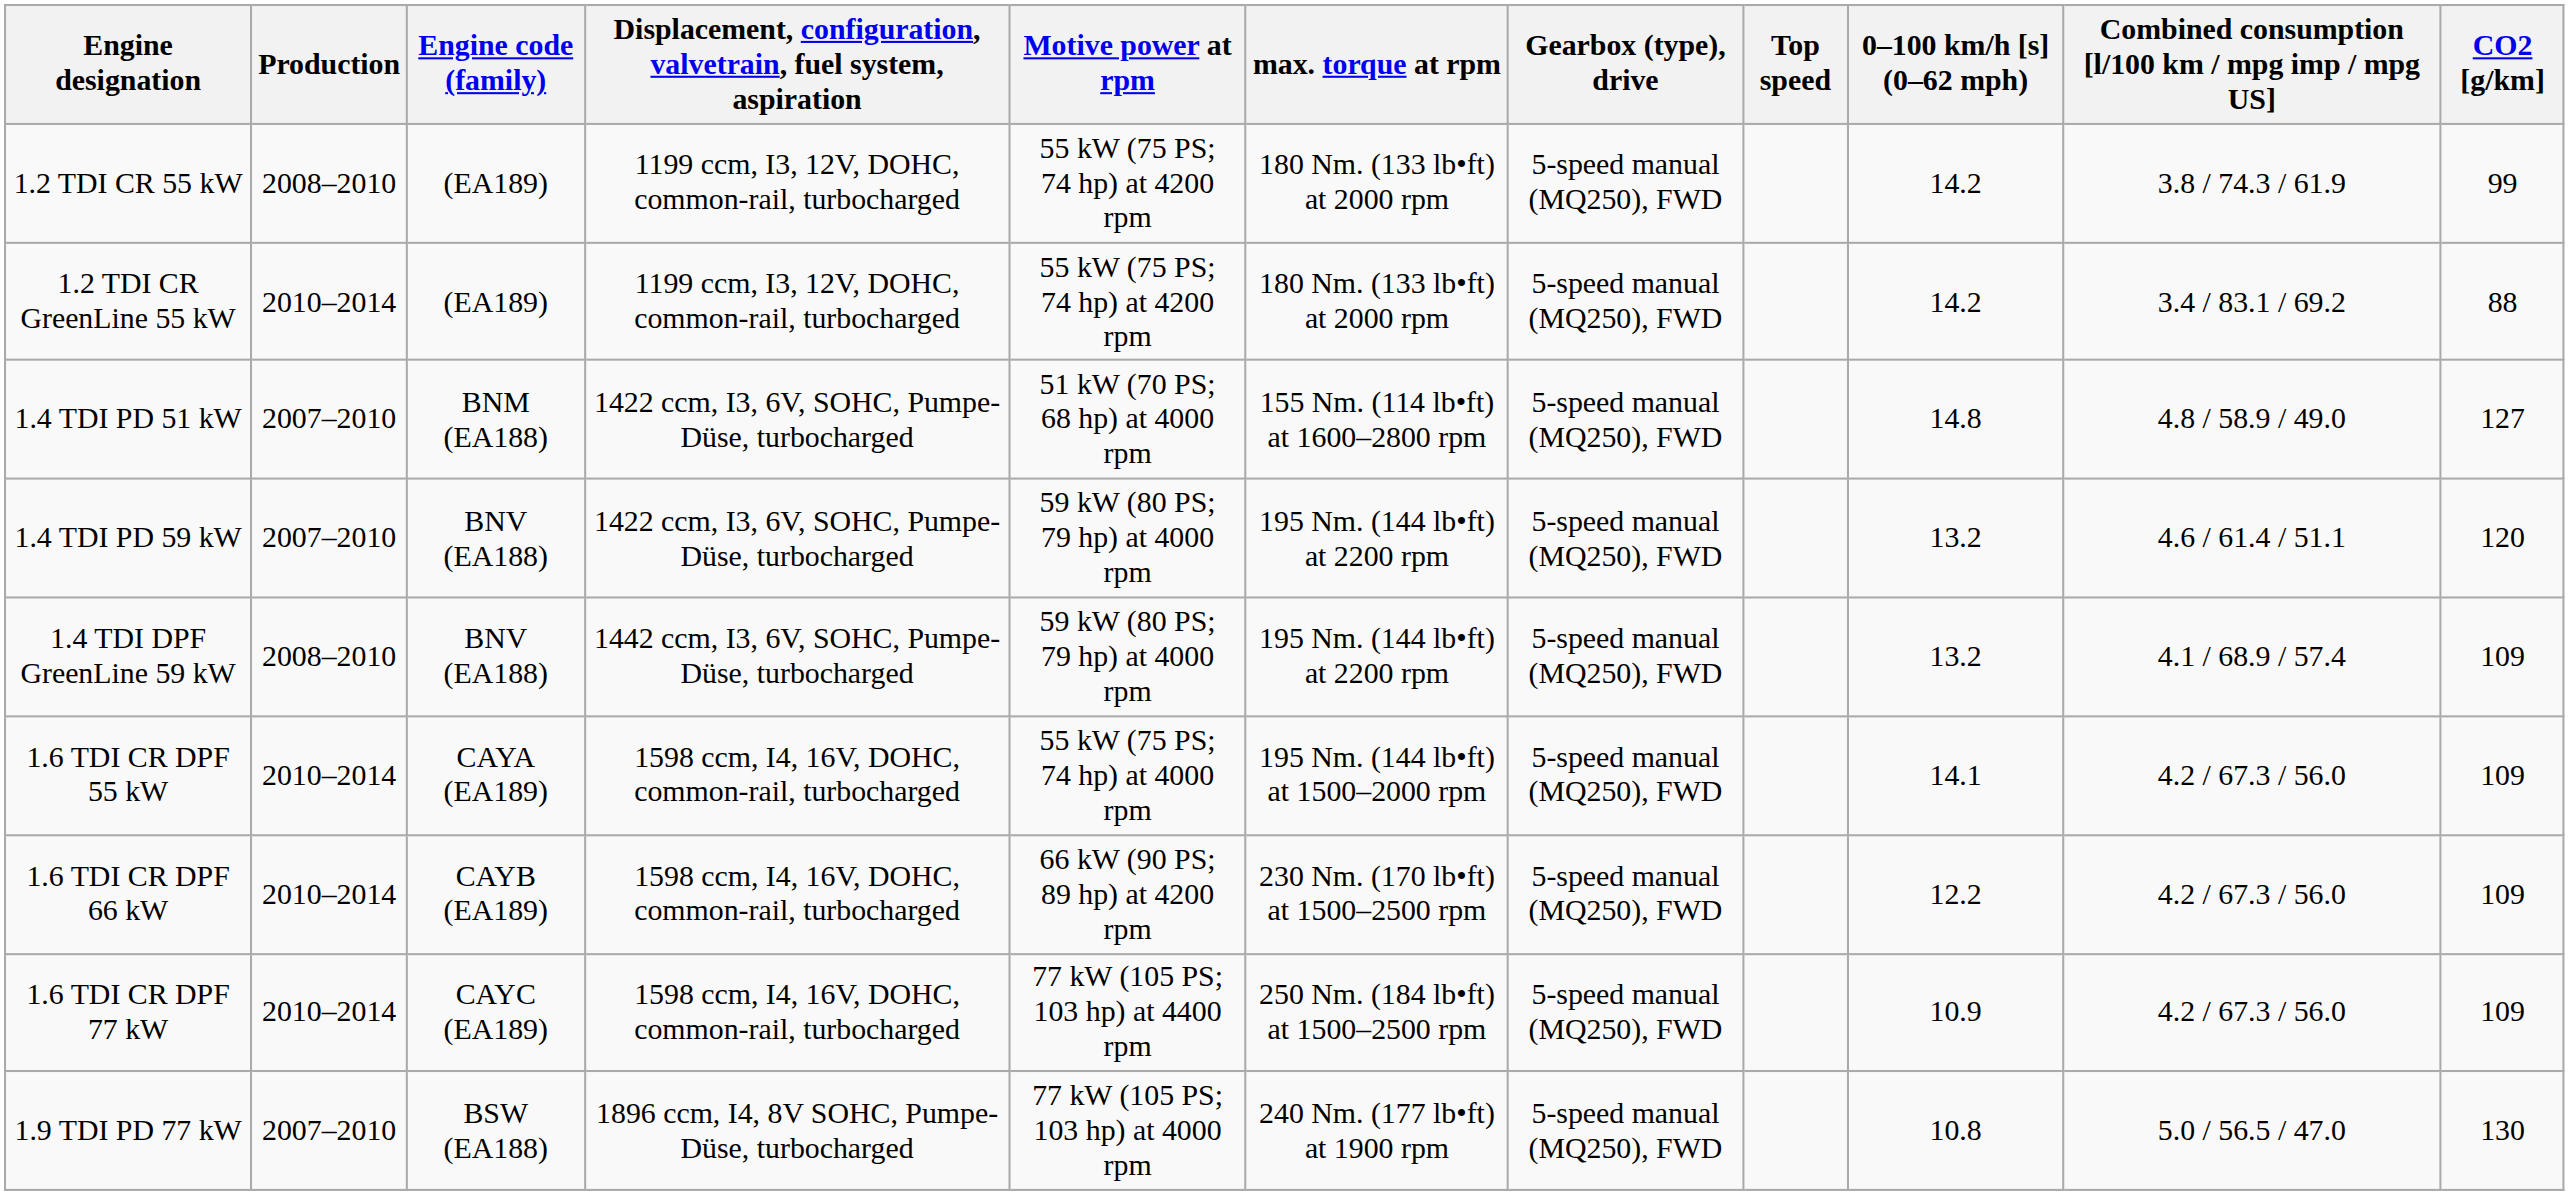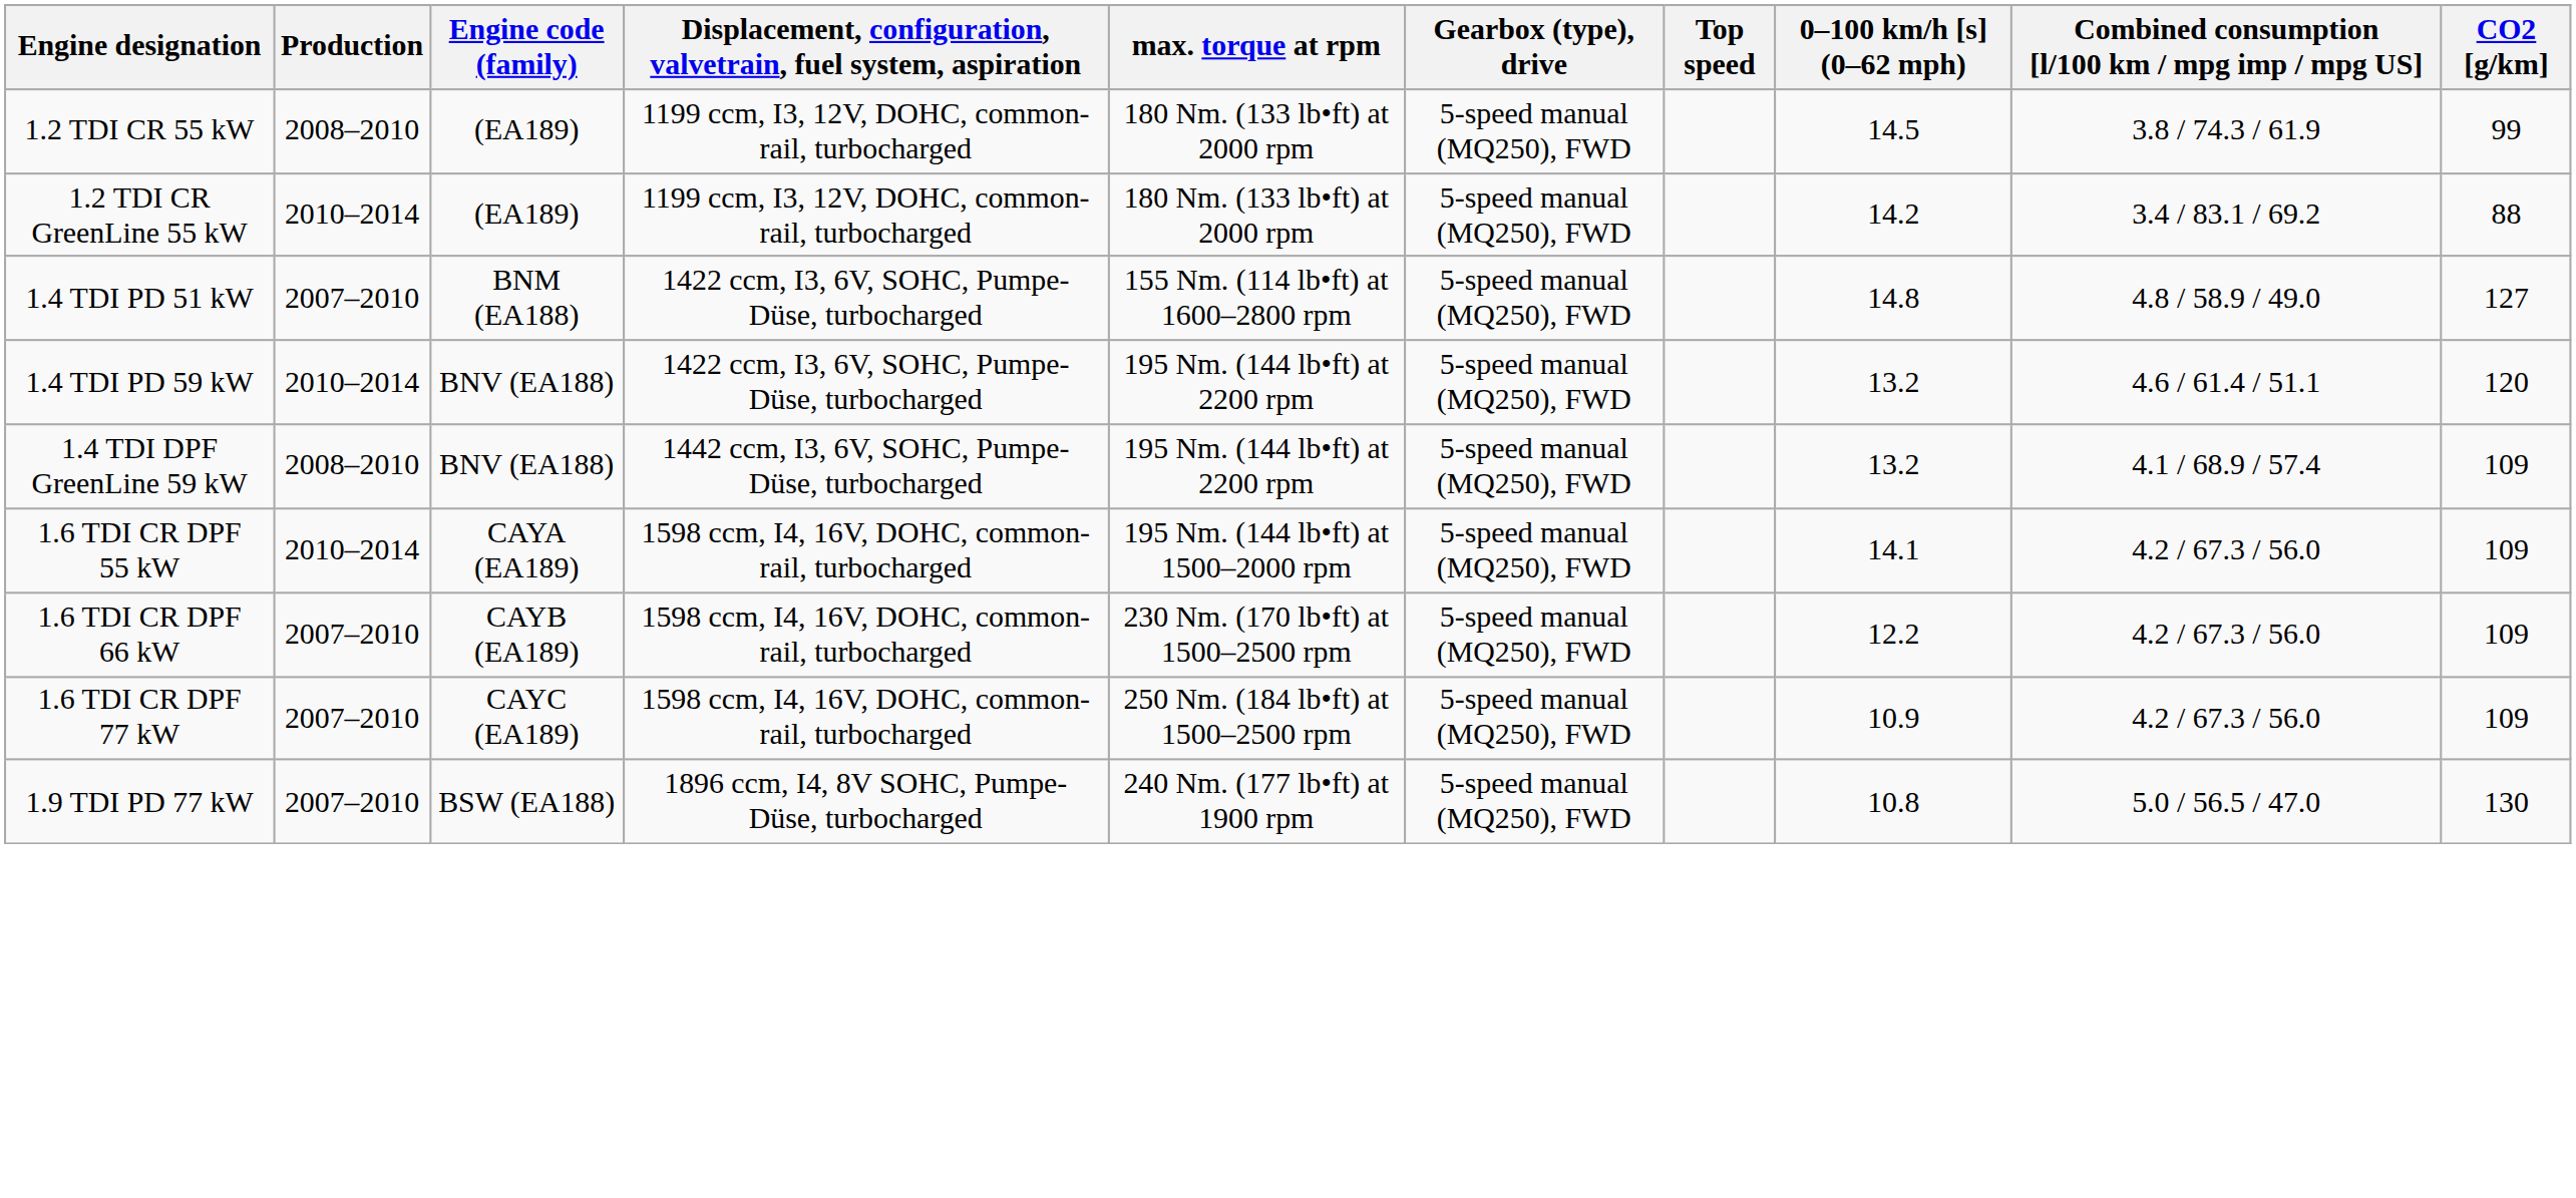 <table class="wikitable" style="text-align:center; font-size:91%;">
 <tr>
 <th>Engine designation</th>
 <th>Production</th>
 <th><a href='#'>Engine code (family)</a></th>
 <th>Displacement, <a href='#'>configuration</a>, <a href='#'>valvetrain</a>, fuel system, aspiration</th>
-<th><a href='#'>Motive power</a> at <a href='#'>rpm</a></th>
 <th>max. <a href='#'>torque</a> at rpm</th>
 <th>Gearbox (type), drive</th>
 <th>Top speed</th>
 <th>0–100 km/h [s] (0–62 mph)</th>
 <th>Combined consumption [l/100 km /  mpg imp / mpg US]</th>
 <th><a href='#'>CO2</a> [g/km]</th>
 </tr>
 <tr>
 <td>1.2 TDI CR 55 kW</td>
 <td>2008–2010</td>
 <td>(EA189)</td>
 <td>1199 ccm, I3, 12V, DOHC, common-rail, turbocharged</td>
-<td>55 kW (75 PS; 74 hp) at 4200 rpm</td>
 <td>180 Nm. (133 lb•ft) at 2000 rpm</td>
 <td>5-speed manual (MQ250), FWD</td>
 <td></td>
-<td>14.2</td>
+<td>14.5</td>
 <td>3.8 / 74.3 / 61.9</td>
 <td>99</td>
 </tr>
 <tr>
 <td>1.2 TDI CR GreenLine 55 kW</td>
 <td>2010–2014</td>
 <td>(EA189)</td>
 <td>1199 ccm, I3, 12V, DOHC, common-rail, turbocharged</td>
-<td>55 kW (75 PS; 74 hp) at 4200 rpm</td>
 <td>180 Nm. (133 lb•ft) at 2000 rpm</td>
 <td>5-speed manual (MQ250), FWD</td>
 <td></td>
 <td>14.2</td>
 <td>3.4 / 83.1 / 69.2</td>
 <td>88</td>
 </tr>
 <tr>
 <td>1.4 TDI PD 51 kW</td>
 <td>2007–2010</td>
 <td>BNM (EA188)</td>
 <td>1422 ccm, I3, 6V, SOHC, Pumpe-Düse, turbocharged</td>
-<td>51 kW (70 PS; 68 hp) at 4000 rpm</td>
 <td>155 Nm. (114 lb•ft) at 1600–2800 rpm</td>
 <td>5-speed manual (MQ250), FWD</td>
 <td></td>
 <td>14.8</td>
 <td>4.8 / 58.9 / 49.0</td>
 <td>127</td>
 </tr>
 <tr>
 <td>1.4 TDI PD 59 kW</td>
-<td>2007–2010</td>
+<td>2010–2014</td>
 <td>BNV (EA188)</td>
 <td>1422 ccm, I3, 6V, SOHC, Pumpe-Düse, turbocharged</td>
-<td>59 kW (80 PS; 79 hp) at 4000 rpm</td>
 <td>195 Nm. (144 lb•ft) at 2200 rpm</td>
 <td>5-speed manual (MQ250), FWD</td>
 <td></td>
 <td>13.2</td>
 <td>4.6 / 61.4 / 51.1</td>
 <td>120</td>
 </tr>
 <tr>
 <td>1.4 TDI DPF GreenLine 59 kW</td>
 <td>2008–2010</td>
 <td>BNV (EA188)</td>
 <td>1442 ccm, I3, 6V, SOHC, Pumpe-Düse, turbocharged</td>
-<td>59 kW (80 PS; 79 hp) at 4000 rpm</td>
 <td>195 Nm. (144 lb•ft) at 2200 rpm</td>
 <td>5-speed manual (MQ250), FWD</td>
 <td></td>
 <td>13.2</td>
 <td>4.1 / 68.9 / 57.4</td>
 <td>109</td>
 </tr>
 <tr>
 <td>1.6 TDI CR DPF 55 kW</td>
 <td>2010–2014</td>
 <td>CAYA (EA189)</td>
 <td>1598 ccm, I4, 16V, DOHC, common-rail, turbocharged</td>
-<td>55 kW (75 PS; 74 hp) at 4000 rpm</td>
 <td>195 Nm. (144 lb•ft) at 1500–2000 rpm</td>
 <td>5-speed manual (MQ250), FWD</td>
 <td></td>
 <td>14.1</td>
 <td>4.2 / 67.3 / 56.0</td>
 <td>109</td>
 </tr>
 <tr>
 <td>1.6 TDI CR DPF 66 kW</td>
-<td>2010–2014</td>
+<td>2007–2010</td>
 <td>CAYB (EA189)</td>
 <td>1598 ccm, I4, 16V, DOHC, common-rail, turbocharged</td>
-<td>66 kW (90 PS; 89 hp) at 4200 rpm</td>
 <td>230 Nm. (170 lb•ft) at 1500–2500 rpm</td>
 <td>5-speed manual (MQ250), FWD</td>
 <td></td>
 <td>12.2</td>
 <td>4.2 / 67.3 / 56.0</td>
 <td>109</td>
 </tr>
 <tr>
 <td>1.6 TDI CR DPF 77 kW</td>
-<td>2010–2014</td>
+<td>2007–2010</td>
 <td>CAYC (EA189)</td>
 <td>1598 ccm, I4, 16V, DOHC, common-rail, turbocharged</td>
-<td>77 kW (105 PS; 103 hp) at 4400 rpm</td>
 <td>250 Nm. (184 lb•ft) at 1500–2500 rpm</td>
 <td>5-speed manual (MQ250), FWD</td>
 <td></td>
 <td>10.9</td>
 <td>4.2 / 67.3 / 56.0</td>
 <td>109</td>
 </tr>
 <tr>
 <td>1.9 TDI PD 77 kW</td>
 <td>2007–2010</td>
 <td>BSW (EA188)</td>
 <td>1896 ccm, I4, 8V SOHC, Pumpe-Düse, turbocharged</td>
-<td>77 kW (105 PS; 103 hp) at 4000 rpm</td>
 <td>240 Nm. (177 lb•ft) at 1900 rpm</td>
 <td>5-speed manual (MQ250), FWD</td>
 <td></td>
 <td>10.8</td>
 <td>5.0 / 56.5 / 47.0</td>
 <td>130</td>
 </tr>
 </table>
